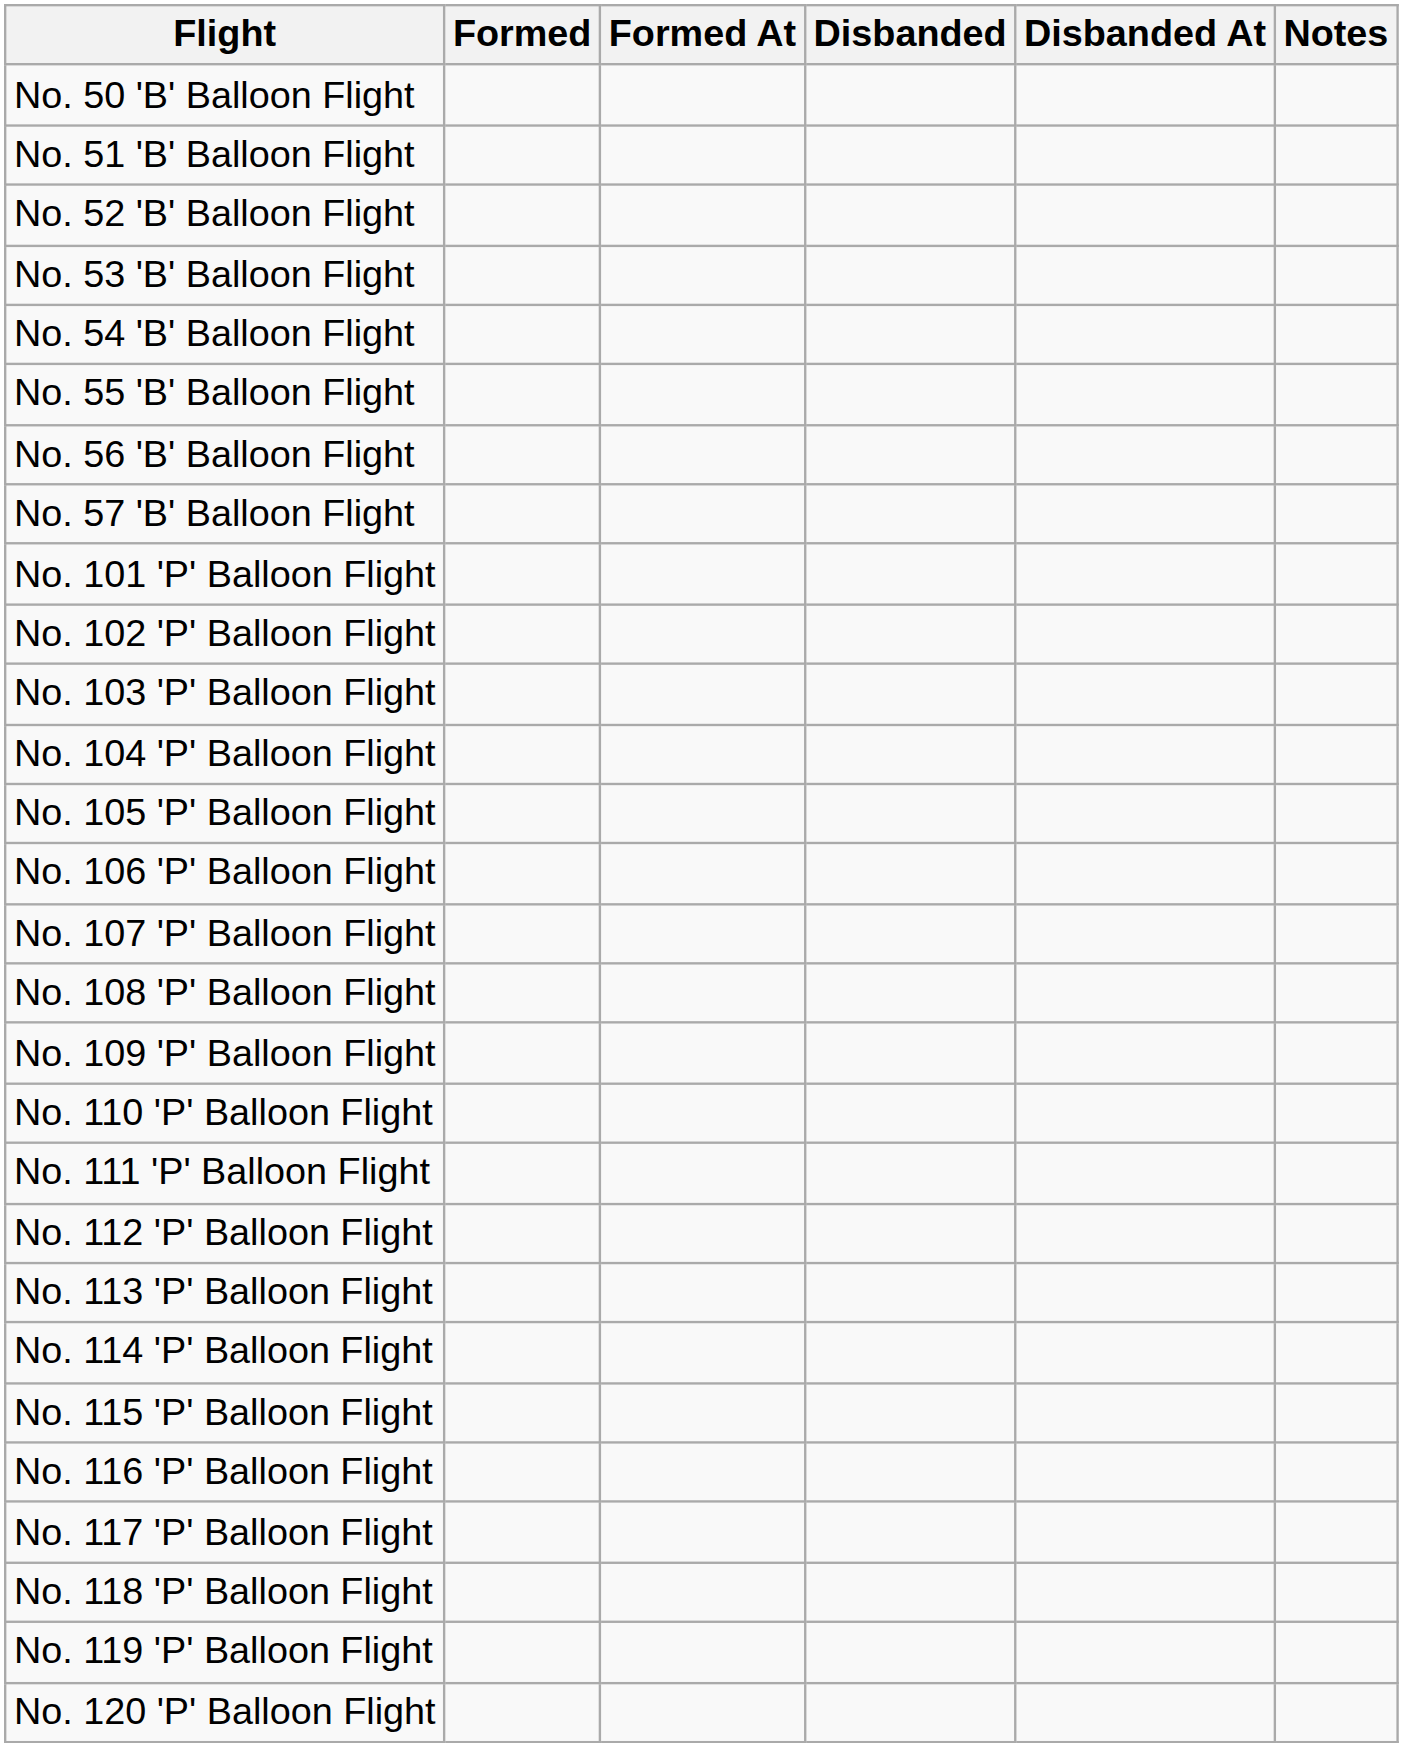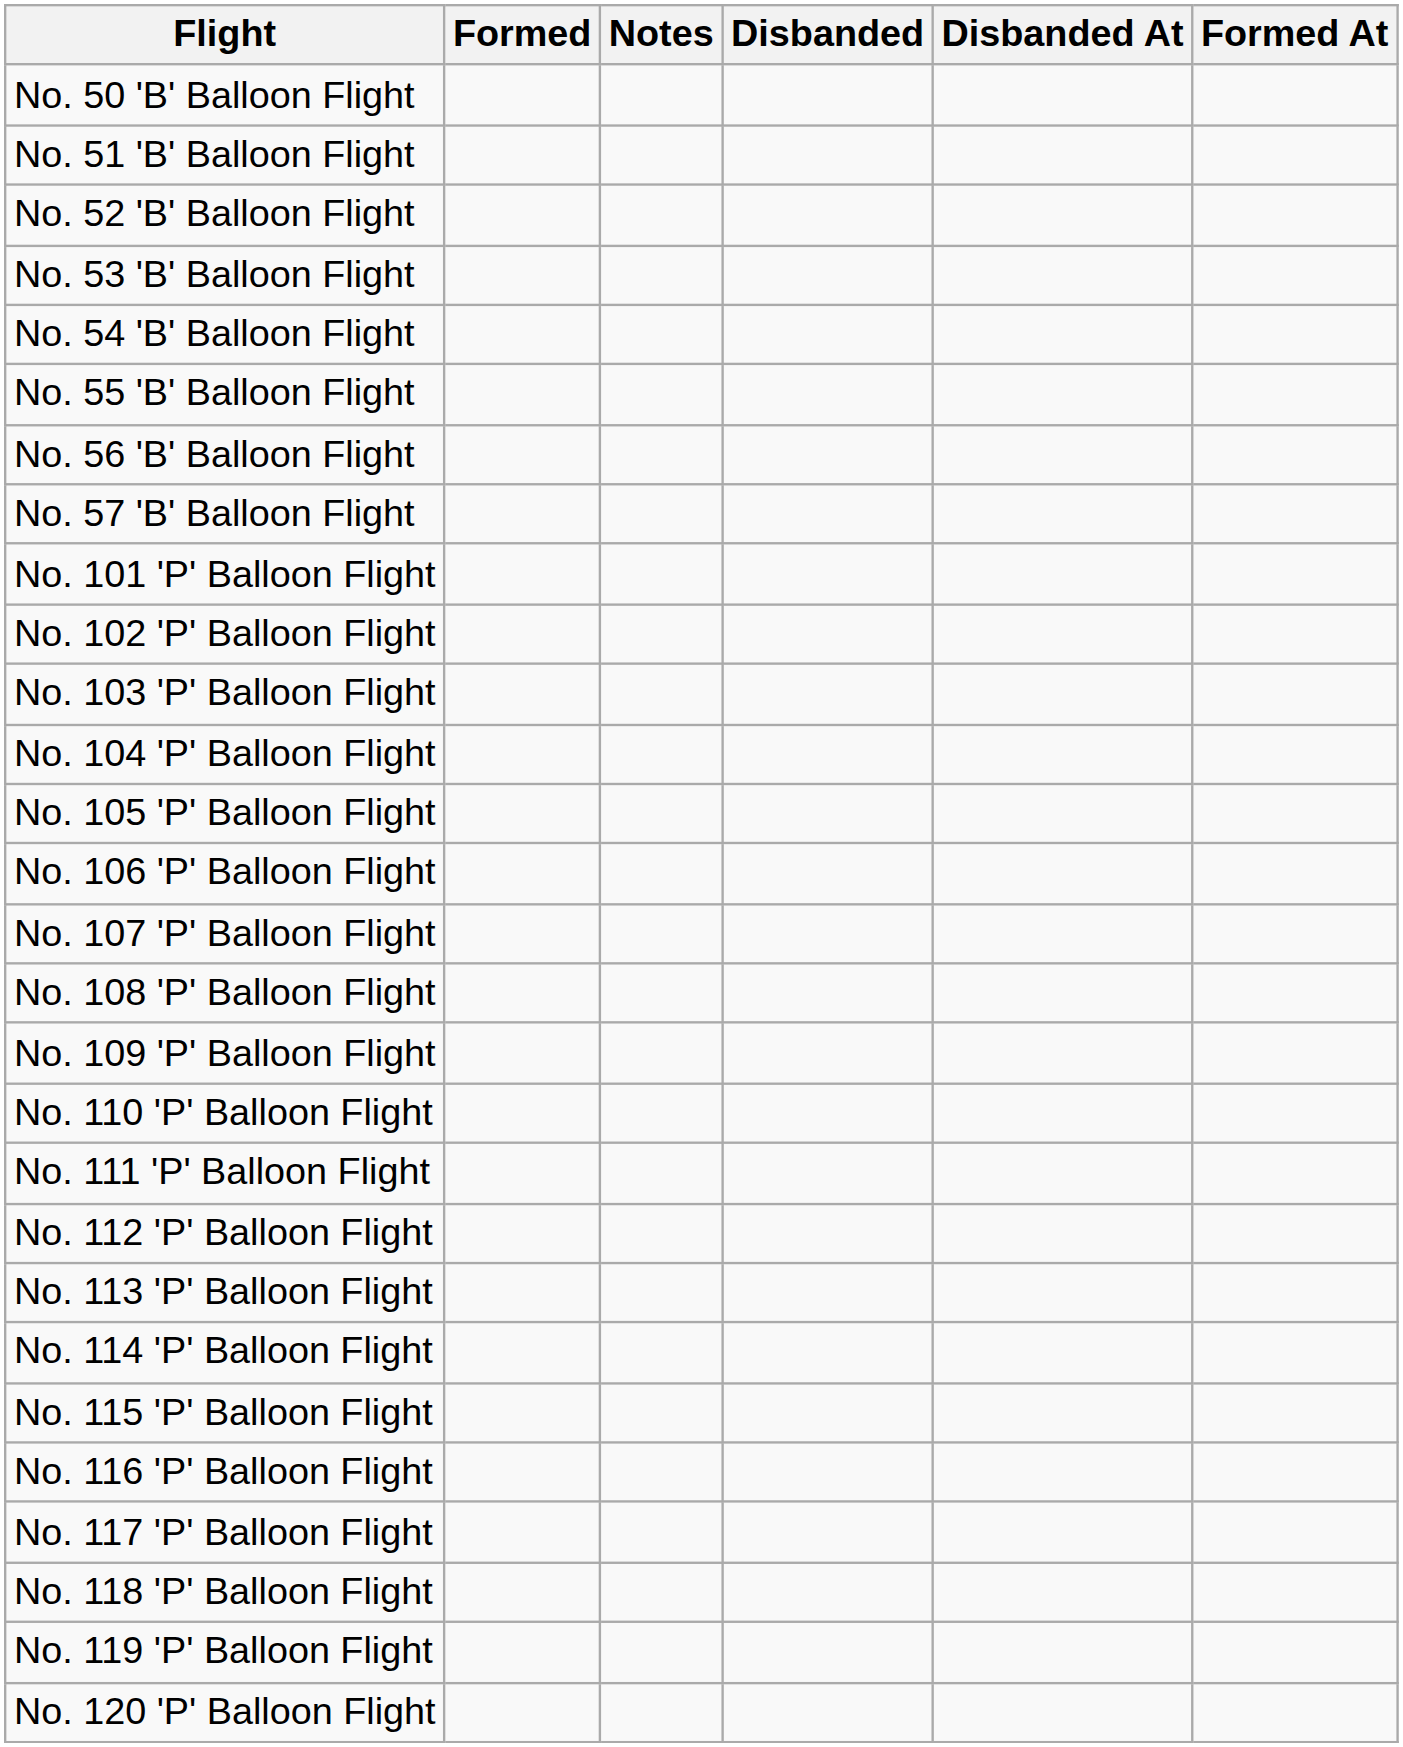 <table class="wikitable sortable">
 <tr>
 <th>Flight</th>
 <th>Formed</th>
-<th>Formed At</th>
+<th>Notes</th>
 <th>Disbanded</th>
 <th>Disbanded At</th>
-<th>Notes</th>
+<th>Formed At</th>
 </tr>
 <tr>
 <td>No. 50 'B' Balloon Flight</td>
 <td></td>
 <td></td>
 <td></td>
 <td></td>
 <td></td>
 </tr>
 <tr>
 <td>No. 51 'B' Balloon Flight</td>
 <td></td>
 <td></td>
 <td></td>
 <td></td>
 <td></td>
 </tr>
 <tr>
 <td>No. 52 'B' Balloon Flight</td>
 <td></td>
 <td></td>
 <td></td>
 <td></td>
 <td></td>
 </tr>
 <tr>
 <td>No. 53 'B' Balloon Flight</td>
 <td></td>
 <td></td>
 <td></td>
 <td></td>
 <td></td>
 </tr>
 <tr>
 <td>No. 54 'B' Balloon Flight</td>
 <td></td>
 <td></td>
 <td></td>
 <td></td>
 <td></td>
 </tr>
 <tr>
 <td>No. 55 'B' Balloon Flight</td>
 <td></td>
 <td></td>
 <td></td>
 <td></td>
 <td></td>
 </tr>
 <tr>
 <td>No. 56 'B' Balloon Flight</td>
 <td></td>
 <td></td>
 <td></td>
 <td></td>
 <td></td>
 </tr>
 <tr>
 <td>No. 57 'B' Balloon Flight</td>
 <td></td>
 <td></td>
 <td></td>
 <td></td>
 <td></td>
 </tr>
 <tr>
 <td>No. 101 'P' Balloon Flight</td>
 <td></td>
 <td></td>
 <td></td>
 <td></td>
 <td></td>
 </tr>
 <tr>
 <td>No. 102 'P' Balloon Flight</td>
 <td></td>
 <td></td>
 <td></td>
 <td></td>
 <td></td>
 </tr>
 <tr>
 <td>No. 103 'P' Balloon Flight</td>
 <td></td>
 <td></td>
 <td></td>
 <td></td>
 <td></td>
 </tr>
 <tr>
 <td>No. 104 'P' Balloon Flight</td>
 <td></td>
 <td></td>
 <td></td>
 <td></td>
 <td></td>
 </tr>
 <tr>
 <td>No. 105 'P' Balloon Flight</td>
 <td></td>
 <td></td>
 <td></td>
 <td></td>
 <td></td>
 </tr>
 <tr>
 <td>No. 106 'P' Balloon Flight</td>
 <td></td>
 <td></td>
 <td></td>
 <td></td>
 <td></td>
 </tr>
 <tr>
 <td>No. 107 'P' Balloon Flight</td>
 <td></td>
 <td></td>
 <td></td>
 <td></td>
 <td></td>
 </tr>
 <tr>
 <td>No. 108 'P' Balloon Flight</td>
 <td></td>
 <td></td>
 <td></td>
 <td></td>
 <td></td>
 </tr>
 <tr>
 <td>No. 109 'P' Balloon Flight</td>
 <td></td>
 <td></td>
 <td></td>
 <td></td>
 <td></td>
 </tr>
 <tr>
 <td>No. 110 'P' Balloon Flight</td>
 <td></td>
 <td></td>
 <td></td>
 <td></td>
 <td></td>
 </tr>
 <tr>
 <td>No. 111 'P' Balloon Flight</td>
 <td></td>
 <td></td>
 <td></td>
 <td></td>
 <td></td>
 </tr>
 <tr>
 <td>No. 112 'P' Balloon Flight</td>
 <td></td>
 <td></td>
 <td></td>
 <td></td>
 <td></td>
 </tr>
 <tr>
 <td>No. 113 'P' Balloon Flight</td>
 <td></td>
 <td></td>
 <td></td>
 <td></td>
 <td></td>
 </tr>
 <tr>
 <td>No. 114 'P' Balloon Flight</td>
 <td></td>
 <td></td>
 <td></td>
 <td></td>
 <td></td>
 </tr>
 <tr>
 <td>No. 115 'P' Balloon Flight</td>
 <td></td>
 <td></td>
 <td></td>
 <td></td>
 <td></td>
 </tr>
 <tr>
 <td>No. 116 'P' Balloon Flight</td>
 <td></td>
 <td></td>
 <td></td>
 <td></td>
 <td></td>
 </tr>
 <tr>
 <td>No. 117 'P' Balloon Flight</td>
 <td></td>
 <td></td>
 <td></td>
 <td></td>
 <td></td>
 </tr>
 <tr>
 <td>No. 118 'P' Balloon Flight</td>
 <td></td>
 <td></td>
 <td></td>
 <td></td>
 <td></td>
 </tr>
 <tr>
 <td>No. 119 'P' Balloon Flight</td>
 <td></td>
 <td></td>
 <td></td>
 <td></td>
 <td></td>
 </tr>
 <tr>
 <td>No. 120 'P' Balloon Flight</td>
 <td></td>
 <td></td>
 <td></td>
 <td></td>
 <td></td>
 </tr>
 </table>
